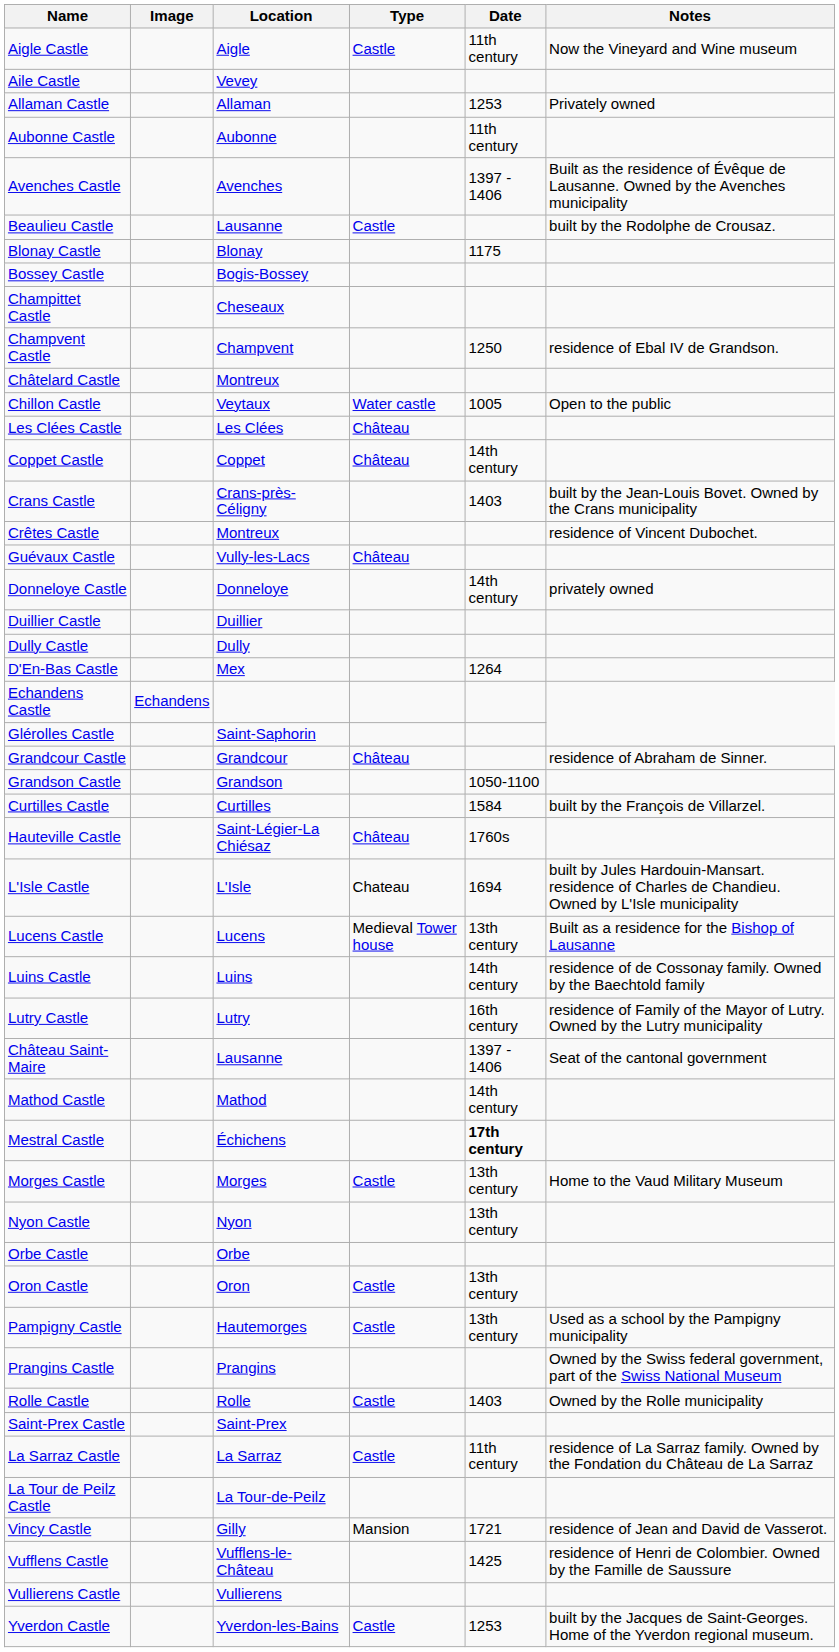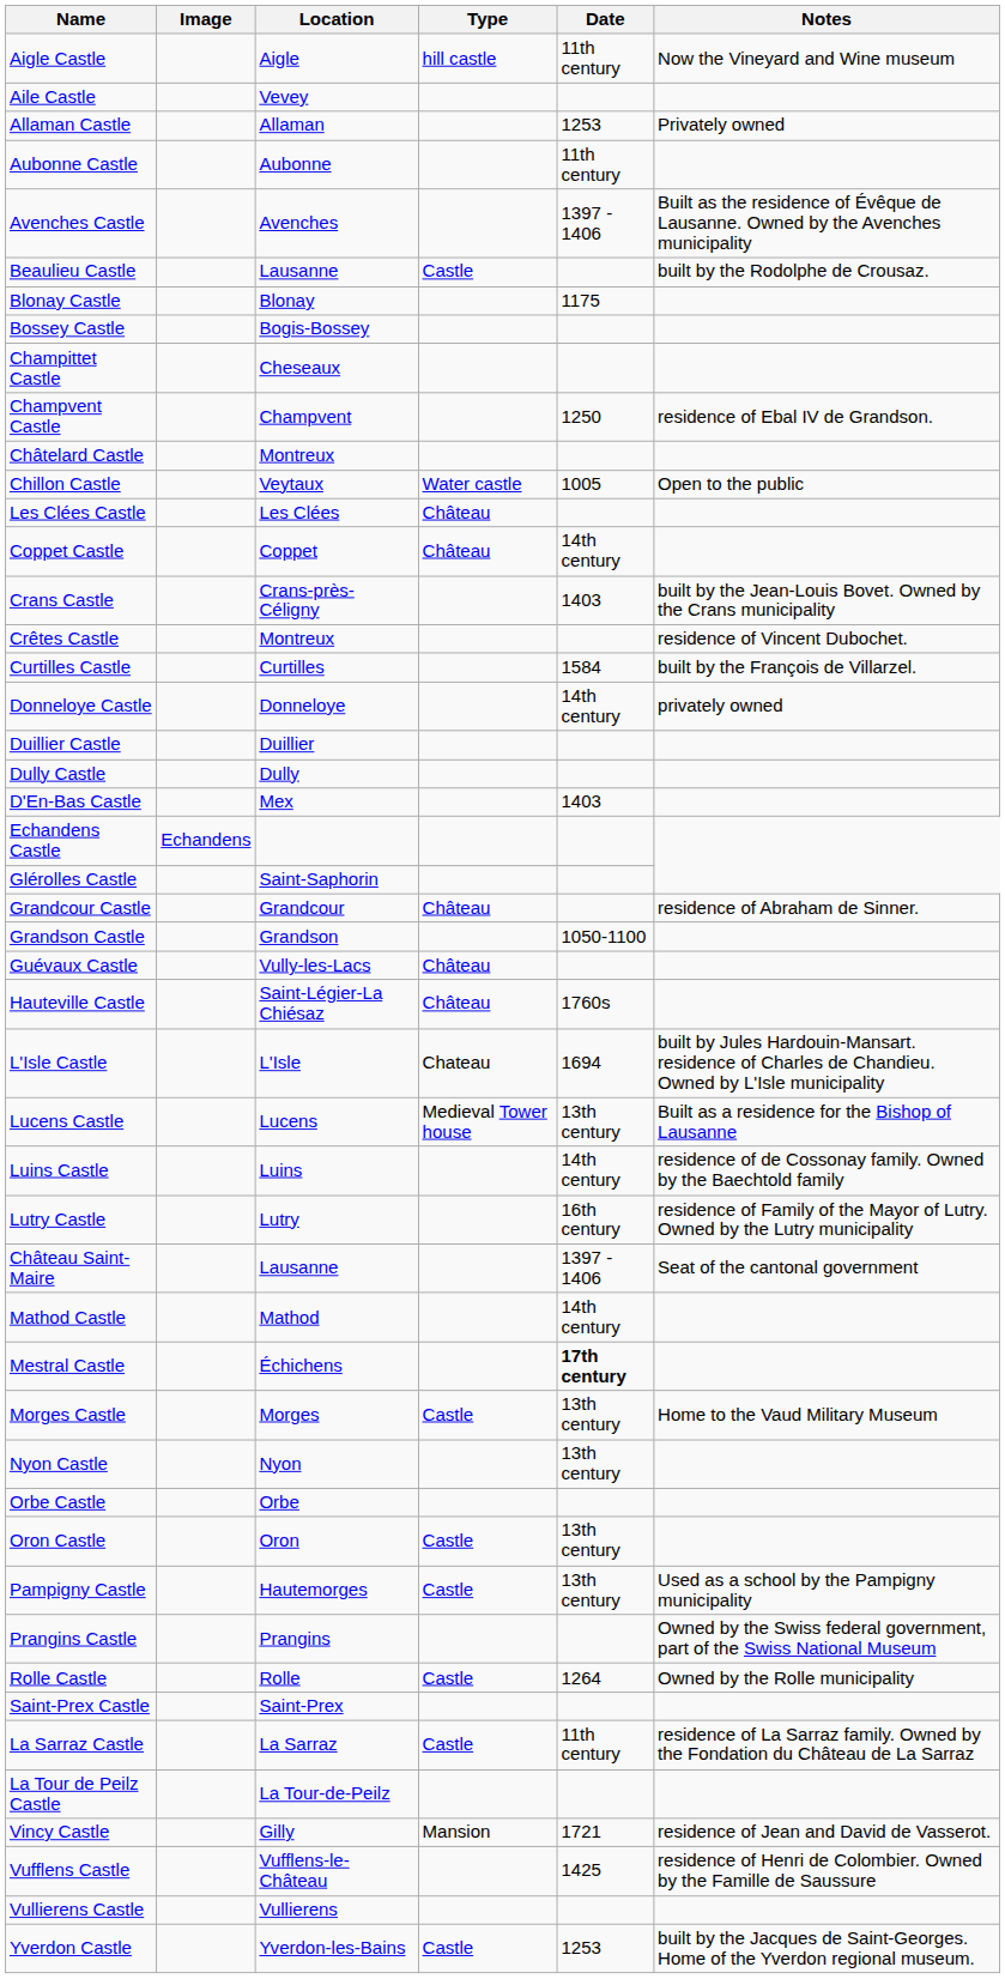 <table class="wikitable sortable" style="text-align:left; margin-left: auto; margin-right: auto; border: none; width:500">
 <tr>
 <th>Name</th>
 <th class="unsortable">Image</th>
 <th>Location</th>
 <th>Type</th>
 <th>Date</th>
 <th class="unsortable" style="width: 300px;">Notes</th>
 </tr>
 <tr>
 <td><a href='#'>Aigle Castle</a></td>
 <td></td>
 <td><a href='#'>Aigle</a><br></td>
-<td><a href='#'>Castle</a></td>
+<td><a href='#'>hill castle</a></td>
 <td data-sort-value=1050>11th century</td>
 <td>Now the Vineyard and Wine museum</td>
 </tr>
 <tr>
 <td><a href='#'>Aile Castle</a></td>
 <td></td>
 <td><a href='#'>Vevey</a><br></td>
 <td></td>
 <td></td>
 <td></td>
 </tr>
 <tr>
 <td><a href='#'>Allaman Castle</a></td>
 <td></td>
 <td><a href='#'>Allaman</a><br></td>
 <td></td>
 <td>1253</td>
 <td>Privately owned</td>
 </tr>
 <tr>
 <td><a href='#'>Aubonne Castle</a></td>
 <td></td>
 <td><a href='#'>Aubonne</a><br></td>
 <td></td>
 <td data-sort-value=1050>11th century</td>
 <td></td>
 </tr>
 <tr>
 <td><a href='#'>Avenches Castle</a></td>
 <td></td>
 <td><a href='#'>Avenches</a><br></td>
 <td></td>
 <td>1397 - 1406</td>
 <td>Built as the residence of Évêque de Lausanne.  Owned by the Avenches municipality</td>
 </tr>
 <tr>
 <td><a href='#'>Beaulieu Castle</a></td>
 <td></td>
 <td><a href='#'>Lausanne</a><br></td>
 <td><a href='#'>Castle</a></td>
 <td></td>
 <td>built by the Rodolphe de Crousaz.</td>
 </tr>
 <tr>
 <td><a href='#'>Blonay Castle</a></td>
 <td></td>
 <td><a href='#'>Blonay</a><br></td>
 <td></td>
 <td>1175</td>
 <td></td>
 </tr>
 <tr>
 <td><a href='#'>Bossey Castle</a></td>
 <td></td>
 <td><a href='#'>Bogis-Bossey</a> </td>
 <td></td>
 <td></td>
 <td></td>
 </tr>
 <tr>
 <td><a href='#'>Champittet Castle</a></td>
 <td></td>
 <td><a href='#'>Cheseaux</a> </td>
 <td></td>
 <td></td>
 <td></td>
 </tr>
 <tr>
 <td><a href='#'>Champvent Castle</a></td>
 <td></td>
 <td><a href='#'>Champvent</a><br></td>
 <td></td>
 <td>1250</td>
 <td>residence of Ebal IV de Grandson.</td>
 </tr>
 <tr>
 <td><a href='#'>Châtelard Castle</a></td>
 <td></td>
 <td><a href='#'>Montreux</a><br></td>
 <td></td>
 <td></td>
 <td></td>
 </tr>
 <tr>
 <td><a href='#'>Chillon Castle</a></td>
 <td></td>
 <td><a href='#'>Veytaux</a><br></td>
 <td><a href='#'>Water castle</a></td>
 <td>1005</td>
 <td>Open to the public</td>
 </tr>
 <tr>
 <td><a href='#'>Les Clées Castle</a></td>
 <td></td>
 <td><a href='#'>Les Clées</a><br></td>
 <td><a href='#'>Château</a></td>
 <td></td>
 <td></td>
 </tr>
 <tr>
 <td><a href='#'>Coppet Castle</a></td>
 <td></td>
 <td><a href='#'>Coppet</a><br></td>
 <td><a href='#'>Château</a></td>
 <td data-sort-value=1350>14th century</td>
 <td></td>
 </tr>
 <tr>
 <td><a href='#'>Crans Castle</a></td>
 <td></td>
 <td><a href='#'>Crans-près-Céligny</a><br></td>
 <td></td>
 <td>1403</td>
 <td>built by the Jean-Louis Bovet.  Owned by the Crans municipality</td>
 </tr>
 <tr>
 <td><a href='#'>Crêtes Castle</a></td>
 <td></td>
 <td><a href='#'>Montreux</a><br></td>
 <td></td>
 <td></td>
 <td>residence of Vincent Dubochet.</td>
 </tr>
 <tr>
-<td><a href='#'>Guévaux Castle</a></td>
+<td><a href='#'>Curtilles Castle</a></td>
 <td></td>
-<td><a href='#'>Vully-les-Lacs</a><br></td>
-<td><a href='#'>Château</a></td>
+<td><a href='#'>Curtilles</a><br></td>
 <td></td>
-<td></td>
+<td>1584</td>
+<td>built by the François de Villarzel.</td>
 </tr>
 <tr>
 <td><a href='#'>Donneloye Castle</a></td>
 <td></td>
 <td><a href='#'>Donneloye</a><br></td>
 <td></td>
 <td data-sort-value=1350>14th century</td>
 <td>privately owned</td>
 </tr>
 <tr>
 <td><a href='#'>Duillier Castle</a></td>
 <td></td>
 <td><a href='#'>Duillier</a><br></td>
 <td></td>
 <td></td>
 <td></td>
 </tr>
 <tr>
 <td><a href='#'>Dully Castle</a></td>
 <td></td>
 <td><a href='#'>Dully</a><br></td>
 <td></td>
 <td></td>
 <td></td>
 </tr>
 <tr>
 <td><a href='#'>D'En-Bas Castle</a></td>
 <td></td>
 <td><a href='#'>Mex</a><br></td>
 <td></td>
-<td>1264</td>
+<td>1403</td>
 <td></td>
 </tr>
 <tr>
 <td><a href='#'>Echandens Castle</a></td>
 <td><a href='#'>Echandens</a></td>
 <td></td>
 <td></td>
 <td></td>
 </tr>
 <tr>
 <td><a href='#'>Glérolles Castle</a></td>
 <td></td>
 <td><a href='#'>Saint-Saphorin</a><br></td>
 <td></td>
 <td></td>
 </tr>
 <tr>
 <td><a href='#'>Grandcour Castle</a></td>
 <td></td>
 <td><a href='#'>Grandcour</a><br></td>
 <td><a href='#'>Château</a></td>
 <td></td>
 <td>residence of Abraham de Sinner.</td>
 </tr>
 <tr>
 <td><a href='#'>Grandson Castle</a></td>
 <td></td>
 <td><a href='#'>Grandson</a><br></td>
 <td></td>
 <td>1050-1100</td>
 <td></td>
 </tr>
 <tr>
-<td><a href='#'>Curtilles Castle</a></td>
+<td><a href='#'>Guévaux Castle</a></td>
 <td></td>
-<td><a href='#'>Curtilles</a><br></td>
+<td><a href='#'>Vully-les-Lacs</a><br></td>
+<td><a href='#'>Château</a></td>
 <td></td>
-<td>1584</td>
-<td>built by the François de Villarzel.</td>
+<td></td>
 </tr>
 <tr>
 <td><a href='#'>Hauteville Castle</a></td>
 <td></td>
 <td><a href='#'>Saint-Légier-La Chiésaz</a><br></td>
 <td><a href='#'>Château</a></td>
 <td>1760s</td>
 <td></td>
 </tr>
 <tr>
 <td><a href='#'>L'Isle Castle</a></td>
 <td></td>
 <td><a href='#'>L'Isle</a><br></td>
 <td>Chateau</td>
 <td>1694</td>
 <td>built by Jules Hardouin-Mansart. residence of Charles de Chandieu.  Owned by L'Isle municipality</td>
 </tr>
 <tr>
 <td><a href='#'>Lucens Castle</a></td>
 <td></td>
 <td><a href='#'>Lucens</a><br></td>
 <td>Medieval <a href='#'>Tower house</a></td>
 <td data-sort-value=1250>13th century</td>
 <td>Built as a residence for the <a href='#'>Bishop of Lausanne</a></td>
 </tr>
 <tr>
 <td><a href='#'>Luins Castle</a></td>
 <td></td>
 <td><a href='#'>Luins</a><br></td>
 <td></td>
 <td data-sort-value=1350>14th century</td>
 <td>residence of de Cossonay family.  Owned by the Baechtold family</td>
 </tr>
 <tr>
 <td><a href='#'>Lutry Castle</a></td>
 <td></td>
 <td><a href='#'>Lutry</a><br></td>
 <td></td>
 <td data-sort-value=1550>16th century</td>
 <td>residence of Family of the Mayor of Lutry.  Owned by the Lutry municipality</td>
 </tr>
 <tr>
 <td><a href='#'>Château Saint-Maire</a></td>
 <td></td>
 <td><a href='#'>Lausanne</a><br></td>
 <td></td>
 <td>1397 - 1406</td>
 <td>Seat of the cantonal government</td>
 </tr>
 <tr>
 <td><a href='#'>Mathod Castle</a></td>
 <td></td>
 <td><a href='#'>Mathod</a><br></td>
 <td></td>
 <td data-sort-value=1350>14th century</td>
 <td></td>
 </tr>
 <tr>
 <td><a href='#'>Mestral Castle</a></td>
 <td></td>
 <td><a href='#'>Échichens</a><br></td>
 <td></td>
 <td data-sort-value=1650><strong>17th century</strong></td>
 <td></td>
 </tr>
 <tr>
 <td><a href='#'>Morges Castle</a></td>
 <td></td>
 <td><a href='#'>Morges</a><br></td>
 <td><a href='#'>Castle</a></td>
 <td data-sort-value=1250>13th century</td>
 <td>Home to the Vaud Military Museum</td>
 </tr>
 <tr>
 <td><a href='#'>Nyon Castle</a></td>
 <td></td>
 <td><a href='#'>Nyon</a><br></td>
 <td></td>
 <td data-sort-value=1250>13th century</td>
 <td></td>
 </tr>
 <tr>
 <td><a href='#'>Orbe Castle</a></td>
 <td></td>
 <td><a href='#'>Orbe</a><br></td>
 <td></td>
 <td></td>
 <td></td>
 </tr>
 <tr>
 <td><a href='#'>Oron Castle</a></td>
 <td></td>
 <td><a href='#'>Oron</a><br></td>
 <td><a href='#'>Castle</a></td>
 <td data-sort-value=1250>13th century</td>
 <td></td>
 </tr>
 <tr>
 <td><a href='#'>Pampigny Castle</a></td>
 <td></td>
 <td><a href='#'>Hautemorges</a><br></td>
 <td><a href='#'>Castle</a></td>
 <td data-sort-value=1288>13th century</td>
 <td>Used as a school by the Pampigny municipality</td>
 </tr>
 <tr>
 <td><a href='#'>Prangins Castle</a></td>
 <td></td>
 <td><a href='#'>Prangins</a><br></td>
 <td></td>
 <td></td>
 <td>Owned by the Swiss federal government, part of the <a href='#'>Swiss National Museum</a></td>
 </tr>
 <tr>
 <td><a href='#'>Rolle Castle</a></td>
 <td></td>
 <td><a href='#'>Rolle</a><br></td>
 <td><a href='#'>Castle</a></td>
-<td>1403</td>
+<td>1264</td>
 <td>Owned by the Rolle municipality</td>
 </tr>
 <tr>
 <td><a href='#'>Saint-Prex Castle</a></td>
 <td></td>
 <td><a href='#'>Saint-Prex</a></td>
 <td></td>
 <td></td>
 <td></td>
 </tr>
 <tr>
 <td><a href='#'>La Sarraz Castle</a></td>
 <td></td>
 <td><a href='#'>La Sarraz</a><br></td>
 <td><a href='#'>Castle</a></td>
 <td data-sort-value=1050>11th century</td>
 <td>residence of La Sarraz family.  Owned by the Fondation du Château de La Sarraz</td>
 </tr>
 <tr>
 <td><a href='#'>La Tour de Peilz Castle</a></td>
 <td></td>
 <td><a href='#'>La Tour-de-Peilz</a></td>
 <td></td>
 <td></td>
 <td></td>
 </tr>
 <tr>
 <td><a href='#'>Vincy Castle</a></td>
 <td></td>
 <td><a href='#'>Gilly</a><br></td>
 <td>Mansion</td>
 <td>1721</td>
 <td>residence of Jean and David de Vasserot.</td>
 </tr>
 <tr>
 <td><a href='#'>Vufflens Castle</a></td>
 <td></td>
 <td><a href='#'>Vufflens-le-Château</a><br></td>
 <td></td>
 <td>1425</td>
 <td>residence of Henri de Colombier.  Owned by the Famille de Saussure</td>
 </tr>
 <tr>
 <td><a href='#'>Vullierens Castle</a></td>
 <td></td>
 <td><a href='#'>Vullierens</a><br></td>
 <td></td>
 <td></td>
 <td></td>
 </tr>
 <tr>
 <td><a href='#'>Yverdon Castle</a></td>
 <td></td>
 <td><a href='#'>Yverdon-les-Bains</a><br></td>
 <td><a href='#'>Castle</a></td>
 <td>1253</td>
 <td>built by the Jacques de Saint-Georges. Home of the Yverdon regional museum.</td>
 </tr>
 <tr>
 </tr>
 </table>
